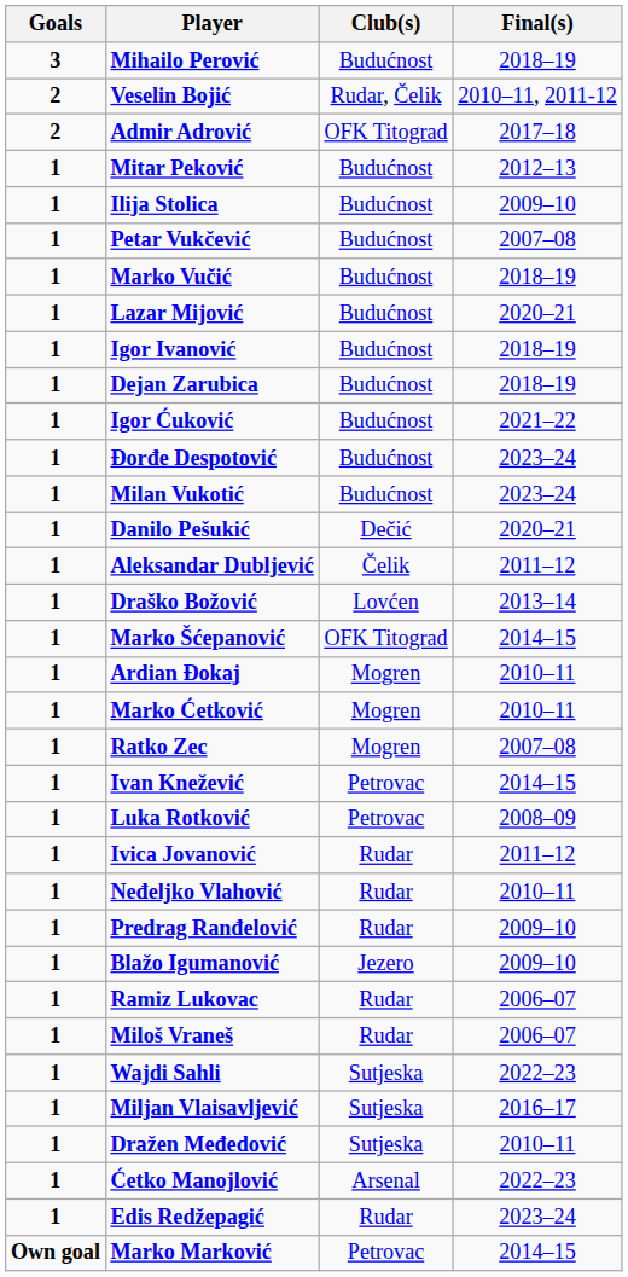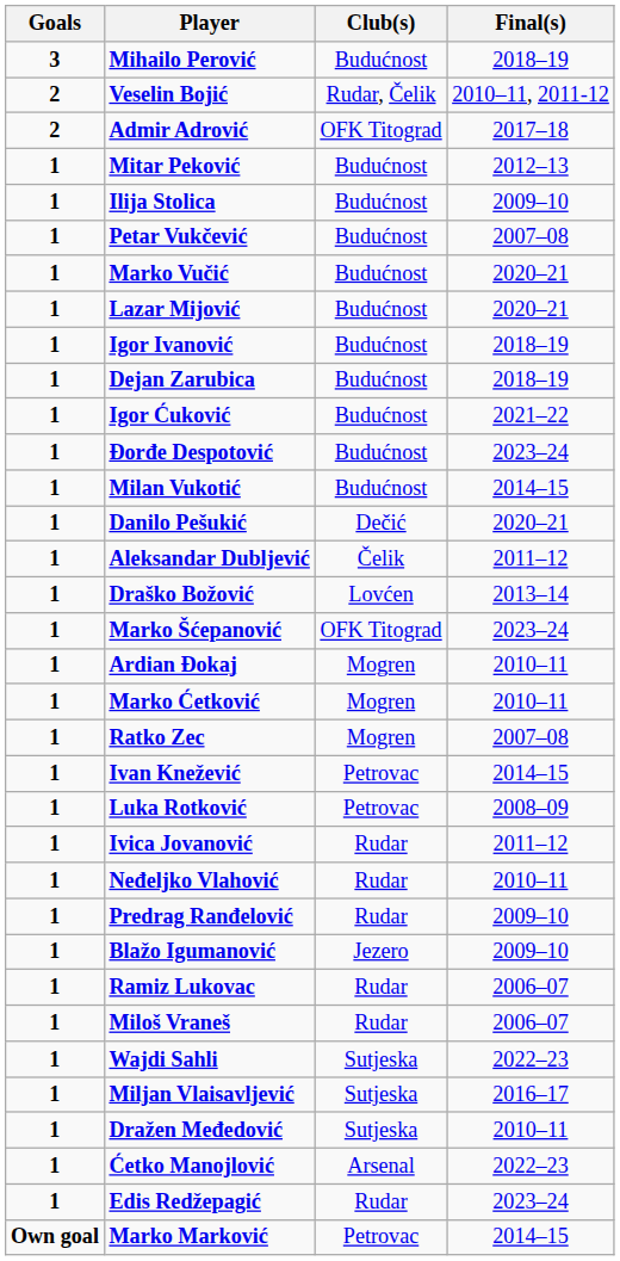 <table class="wikitable" style="font-size:90%">
 <tr>
 <th>Goals</th>
 <th>Player</th>
 <th>Club(s)</th>
 <th>Final(s)</th>
 </tr>
 <tr>
 <td style="text-align:center"><strong>3</strong></td>
 <td> <strong><a href='#'>Mihailo Perović</a></strong></td>
 <td style="text-align:center"><a href='#'>Budućnost</a></td>
 <td style="text-align:center"><a href='#'>2018–19</a></td>
 </tr>
 <tr>
 <td style="text-align:center"><strong>2</strong></td>
 <td> <strong><a href='#'>Veselin Bojić</a></strong></td>
 <td style="text-align:center"><a href='#'>Rudar</a>, <a href='#'>Čelik</a></td>
 <td style="text-align:center"><a href='#'>2010–11</a>, <a href='#'>2011-12</a></td>
 </tr>
 <tr>
 <td style="text-align:center"><strong>2</strong></td>
 <td> <strong><a href='#'>Admir Adrović</a></strong></td>
 <td style="text-align:center"><a href='#'>OFK Titograd</a></td>
 <td style="text-align:center"><a href='#'>2017–18</a></td>
 </tr>
 <tr>
 <td style="text-align:center"><strong>1</strong></td>
 <td> <strong><a href='#'>Mitar Peković</a></strong></td>
 <td style="text-align:center"><a href='#'>Budućnost</a></td>
 <td style="text-align:center"><a href='#'>2012–13</a></td>
 </tr>
 <tr>
 <td style="text-align:center"><strong>1</strong></td>
 <td> <strong><a href='#'>Ilija Stolica</a></strong></td>
 <td style="text-align:center"><a href='#'>Budućnost</a></td>
 <td style="text-align:center"><a href='#'>2009–10</a></td>
 </tr>
 <tr>
 <td style="text-align:center"><strong>1</strong></td>
 <td> <strong><a href='#'>Petar Vukčević</a></strong></td>
 <td style="text-align:center"><a href='#'>Budućnost</a></td>
 <td style="text-align:center"><a href='#'>2007–08</a></td>
 </tr>
 <tr>
 <td style="text-align:center"><strong>1</strong></td>
 <td> <strong><a href='#'>Marko Vučić</a></strong></td>
 <td style="text-align:center"><a href='#'>Budućnost</a></td>
-<td style="text-align:center"><a href='#'>2018–19</a></td>
+<td style="text-align:center"><a href='#'>2020–21</a></td>
 </tr>
 <tr>
 <td style="text-align:center"><strong>1</strong></td>
 <td> <strong><a href='#'>Lazar Mijović</a></strong></td>
 <td style="text-align:center"><a href='#'>Budućnost</a></td>
 <td style="text-align:center"><a href='#'>2020–21</a></td>
 </tr>
 <tr>
 <td style="text-align:center"><strong>1</strong></td>
 <td> <strong><a href='#'>Igor Ivanović</a></strong></td>
 <td style="text-align:center"><a href='#'>Budućnost</a></td>
 <td style="text-align:center"><a href='#'>2018–19</a></td>
 </tr>
 <tr>
 <td style="text-align:center"><strong>1</strong></td>
 <td> <strong><a href='#'>Dejan Zarubica</a></strong></td>
 <td style="text-align:center"><a href='#'>Budućnost</a></td>
 <td style="text-align:center"><a href='#'>2018–19</a></td>
 </tr>
 <tr>
 <td style="text-align:center"><strong>1</strong></td>
 <td> <strong><a href='#'>Igor Ćuković</a></strong></td>
 <td style="text-align:center"><a href='#'>Budućnost</a></td>
 <td style="text-align:center"><a href='#'>2021–22</a></td>
 </tr>
 <tr>
 <td style="text-align:center"><strong>1</strong></td>
 <td> <strong><a href='#'>Đorđe Despotović</a></strong></td>
 <td style="text-align:center"><a href='#'>Budućnost</a></td>
 <td style="text-align:center"><a href='#'>2023–24</a></td>
 </tr>
 <tr>
 <td style="text-align:center"><strong>1</strong></td>
 <td> <strong><a href='#'>Milan Vukotić</a></strong></td>
 <td style="text-align:center"><a href='#'>Budućnost</a></td>
-<td style="text-align:center"><a href='#'>2023–24</a></td>
+<td style="text-align:center"><a href='#'>2014–15</a></td>
 </tr>
 <tr>
 <td style="text-align:center"><strong>1</strong></td>
 <td> <strong><a href='#'>Danilo Pešukić</a></strong></td>
 <td style="text-align:center"><a href='#'>Dečić</a></td>
 <td style="text-align:center"><a href='#'>2020–21</a></td>
 </tr>
 <tr>
 <td style="text-align:center"><strong>1</strong></td>
 <td> <strong><a href='#'>Aleksandar Dubljević</a></strong></td>
 <td style="text-align:center"><a href='#'>Čelik</a></td>
 <td style="text-align:center"><a href='#'>2011–12</a></td>
 </tr>
 <tr>
 <td style="text-align:center"><strong>1</strong></td>
 <td> <strong><a href='#'>Draško Božović</a></strong></td>
 <td style="text-align:center"><a href='#'>Lovćen</a></td>
 <td style="text-align:center"><a href='#'>2013–14</a></td>
 </tr>
 <tr>
 <td style="text-align:center"><strong>1</strong></td>
 <td> <strong><a href='#'>Marko Šćepanović</a></strong></td>
 <td style="text-align:center"><a href='#'>OFK Titograd</a></td>
-<td style="text-align:center"><a href='#'>2014–15</a></td>
+<td style="text-align:center"><a href='#'>2023–24</a></td>
 </tr>
 <tr>
 <td style="text-align:center"><strong>1</strong></td>
 <td> <strong><a href='#'>Ardian Đokaj</a></strong></td>
 <td style="text-align:center"><a href='#'>Mogren</a></td>
 <td style="text-align:center"><a href='#'>2010–11</a></td>
 </tr>
 <tr>
 <td style="text-align:center"><strong>1</strong></td>
 <td> <strong><a href='#'>Marko Ćetković</a></strong></td>
 <td style="text-align:center"><a href='#'>Mogren</a></td>
 <td style="text-align:center"><a href='#'>2010–11</a></td>
 </tr>
 <tr>
 <td style="text-align:center"><strong>1</strong></td>
 <td> <strong><a href='#'>Ratko Zec</a></strong></td>
 <td style="text-align:center"><a href='#'>Mogren</a></td>
 <td style="text-align:center"><a href='#'>2007–08</a></td>
 </tr>
 <tr>
 <td style="text-align:center"><strong>1</strong></td>
 <td> <strong><a href='#'>Ivan Knežević</a></strong></td>
 <td style="text-align:center"><a href='#'>Petrovac</a></td>
 <td style="text-align:center"><a href='#'>2014–15</a></td>
 </tr>
 <tr>
 <td style="text-align:center"><strong>1</strong></td>
 <td> <strong><a href='#'>Luka Rotković</a></strong></td>
 <td style="text-align:center"><a href='#'>Petrovac</a></td>
 <td style="text-align:center"><a href='#'>2008–09</a></td>
 </tr>
 <tr>
 <td style="text-align:center"><strong>1</strong></td>
 <td> <strong><a href='#'>Ivica Jovanović</a></strong></td>
 <td style="text-align:center"><a href='#'>Rudar</a></td>
 <td style="text-align:center"><a href='#'>2011–12</a></td>
 </tr>
 <tr>
 <td style="text-align:center"><strong>1</strong></td>
 <td> <strong><a href='#'>Neđeljko Vlahović</a></strong></td>
 <td style="text-align:center"><a href='#'>Rudar</a></td>
 <td style="text-align:center"><a href='#'>2010–11</a></td>
 </tr>
 <tr>
 <td style="text-align:center"><strong>1</strong></td>
 <td> <strong><a href='#'>Predrag Ranđelović</a></strong></td>
 <td style="text-align:center"><a href='#'>Rudar</a></td>
 <td style="text-align:center"><a href='#'>2009–10</a></td>
 </tr>
 <tr>
 <td style="text-align:center"><strong>1</strong></td>
 <td> <strong><a href='#'>Blažo Igumanović</a></strong></td>
 <td style="text-align:center"><a href='#'>Jezero</a></td>
 <td style="text-align:center"><a href='#'>2009–10</a></td>
 </tr>
 <tr>
 <td style="text-align:center"><strong>1</strong></td>
 <td> <strong><a href='#'>Ramiz Lukovac</a></strong></td>
 <td style="text-align:center"><a href='#'>Rudar</a></td>
 <td style="text-align:center"><a href='#'>2006–07</a></td>
 </tr>
 <tr>
 <td style="text-align:center"><strong>1</strong></td>
 <td> <strong><a href='#'>Miloš Vraneš</a></strong></td>
 <td style="text-align:center"><a href='#'>Rudar</a></td>
 <td style="text-align:center"><a href='#'>2006–07</a></td>
 </tr>
 <tr>
 <td style="text-align:center"><strong>1</strong></td>
 <td> <strong><a href='#'>Wajdi Sahli</a></strong></td>
 <td style="text-align:center"><a href='#'>Sutjeska</a></td>
 <td style="text-align:center"><a href='#'>2022–23</a></td>
 </tr>
 <tr>
 <td style="text-align:center"><strong>1</strong></td>
 <td> <strong><a href='#'>Miljan Vlaisavljević</a></strong></td>
 <td style="text-align:center"><a href='#'>Sutjeska</a></td>
 <td style="text-align:center"><a href='#'>2016–17</a></td>
 </tr>
 <tr>
 <td style="text-align:center"><strong>1</strong></td>
 <td> <strong><a href='#'>Dražen Međedović</a></strong></td>
 <td style="text-align:center"><a href='#'>Sutjeska</a></td>
 <td style="text-align:center"><a href='#'>2010–11</a></td>
 </tr>
 <tr>
 <td style="text-align:center"><strong>1</strong></td>
 <td> <strong><a href='#'>Ćetko Manojlović</a></strong></td>
 <td style="text-align:center"><a href='#'>Arsenal</a></td>
 <td style="text-align:center"><a href='#'>2022–23</a></td>
 </tr>
 <tr>
 <td style="text-align:center"><strong>1</strong></td>
 <td> <strong><a href='#'>Edis Redžepagić</a></strong></td>
 <td style="text-align:center"><a href='#'>Rudar</a></td>
 <td style="text-align:center"><a href='#'>2023–24</a></td>
 </tr>
 <tr>
 <td style="text-align:center"><strong>Own goal</strong></td>
 <td> <strong><a href='#'>Marko Marković</a></strong></td>
 <td style="text-align:center"><a href='#'>Petrovac</a></td>
 <td style="text-align:center"><a href='#'>2014–15</a></td>
 </tr>
 </table>
